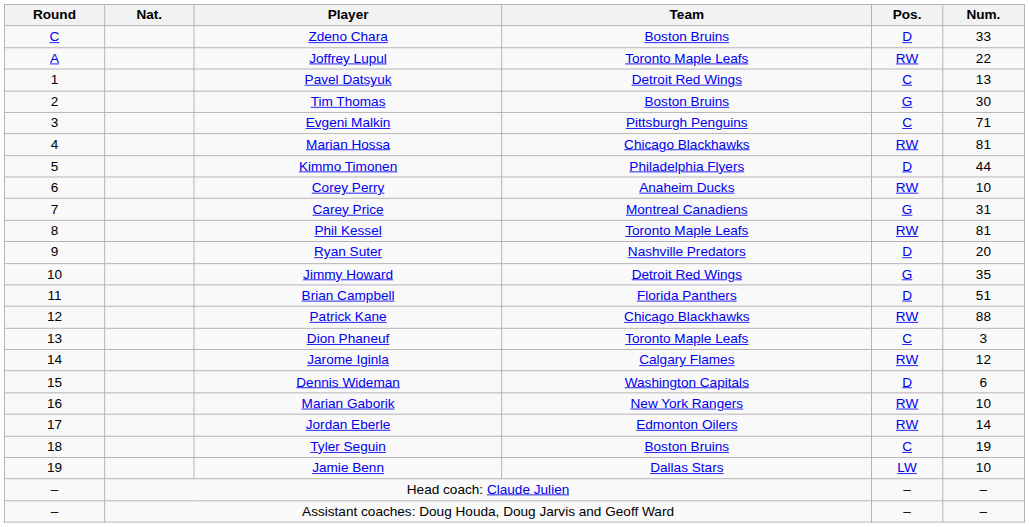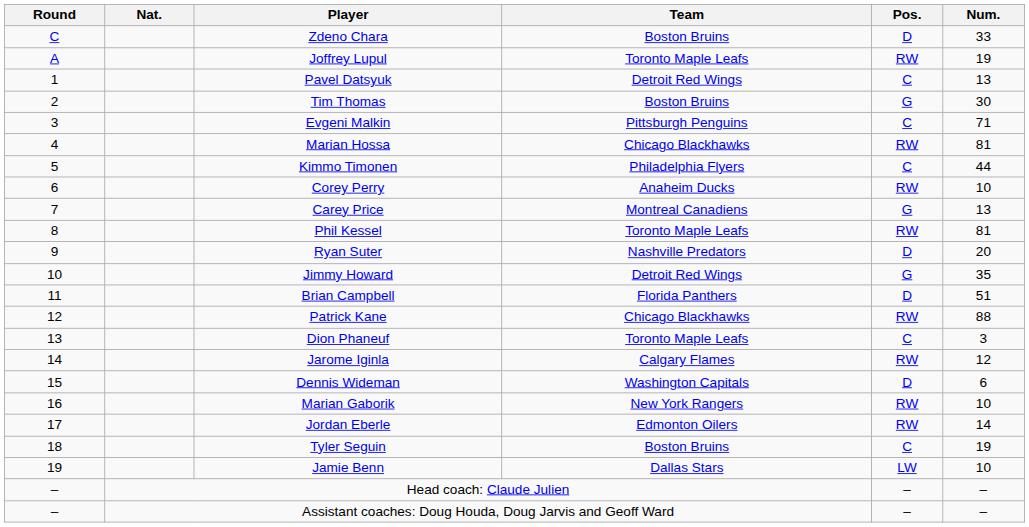 <table width="95%" class="wikitable sortable" style="text-align:center">
 <tr>
 <th>Round</th>
 <th>Nat.</th>
 <th>Player</th>
 <th>Team</th>
 <th>Pos.</th>
 <th>Num.</th>
 </tr>
 <tr>
 <td><a href='#'>C</a></td>
 <td></td>
 <td><a href='#'>Zdeno Chara</a></td>
 <td><a href='#'>Boston Bruins</a></td>
 <td><a href='#'>D</a></td>
 <td>33</td>
 </tr>
 <tr>
 <td><a href='#'>A</a></td>
 <td></td>
 <td><a href='#'>Joffrey Lupul</a></td>
 <td><a href='#'>Toronto Maple Leafs</a></td>
 <td><a href='#'>RW</a></td>
-<td>22</td>
+<td>19</td>
 </tr>
 <tr>
 <td>1</td>
 <td></td>
 <td><a href='#'>Pavel Datsyuk</a></td>
 <td><a href='#'>Detroit Red Wings</a></td>
 <td><a href='#'>C</a></td>
 <td>13</td>
 </tr>
 <tr>
 <td>2</td>
 <td></td>
 <td><a href='#'>Tim Thomas</a></td>
 <td><a href='#'>Boston Bruins</a></td>
 <td><a href='#'>G</a></td>
 <td>30</td>
 </tr>
 <tr>
 <td>3</td>
 <td></td>
 <td><a href='#'>Evgeni Malkin</a></td>
 <td><a href='#'>Pittsburgh Penguins</a></td>
 <td><a href='#'>C</a></td>
 <td>71</td>
 </tr>
 <tr>
 <td>4</td>
 <td></td>
 <td><a href='#'>Marian Hossa</a></td>
 <td><a href='#'>Chicago Blackhawks</a></td>
 <td><a href='#'>RW</a></td>
 <td>81</td>
 </tr>
 <tr>
 <td>5</td>
 <td></td>
 <td><a href='#'>Kimmo Timonen</a></td>
 <td><a href='#'>Philadelphia Flyers</a></td>
-<td><a href='#'>D</a></td>
+<td><a href='#'>C</a></td>
 <td>44</td>
 </tr>
 <tr>
 <td>6</td>
 <td></td>
 <td><a href='#'>Corey Perry</a></td>
 <td><a href='#'>Anaheim Ducks</a></td>
 <td><a href='#'>RW</a></td>
 <td>10</td>
 </tr>
 <tr>
 <td>7</td>
 <td></td>
 <td><a href='#'>Carey Price</a></td>
 <td><a href='#'>Montreal Canadiens</a></td>
 <td><a href='#'>G</a></td>
-<td>31</td>
+<td>13</td>
 </tr>
 <tr>
 <td>8</td>
 <td></td>
 <td><a href='#'>Phil Kessel</a></td>
 <td><a href='#'>Toronto Maple Leafs</a></td>
 <td><a href='#'>RW</a></td>
 <td>81</td>
 </tr>
 <tr>
 <td>9</td>
 <td></td>
 <td><a href='#'>Ryan Suter</a></td>
 <td><a href='#'>Nashville Predators</a></td>
 <td><a href='#'>D</a></td>
 <td>20</td>
 </tr>
 <tr>
 <td>10</td>
 <td></td>
 <td><a href='#'>Jimmy Howard</a></td>
 <td><a href='#'>Detroit Red Wings</a></td>
 <td><a href='#'>G</a></td>
 <td>35</td>
 </tr>
 <tr>
 <td>11</td>
 <td></td>
 <td><a href='#'>Brian Campbell</a></td>
 <td><a href='#'>Florida Panthers</a></td>
 <td><a href='#'>D</a></td>
 <td>51</td>
 </tr>
 <tr>
 <td>12</td>
 <td></td>
 <td><a href='#'>Patrick Kane</a></td>
 <td><a href='#'>Chicago Blackhawks</a></td>
 <td><a href='#'>RW</a></td>
 <td>88</td>
 </tr>
 <tr>
 <td>13</td>
 <td></td>
 <td><a href='#'>Dion Phaneuf</a></td>
 <td><a href='#'>Toronto Maple Leafs</a></td>
 <td><a href='#'>C</a></td>
 <td>3</td>
 </tr>
 <tr>
 <td>14</td>
 <td></td>
 <td><a href='#'>Jarome Iginla</a></td>
 <td><a href='#'>Calgary Flames</a></td>
 <td><a href='#'>RW</a></td>
 <td>12</td>
 </tr>
 <tr>
 <td>15</td>
 <td></td>
 <td><a href='#'>Dennis Wideman</a></td>
 <td><a href='#'>Washington Capitals</a></td>
 <td><a href='#'>D</a></td>
 <td>6</td>
 </tr>
 <tr>
 <td>16</td>
 <td></td>
 <td><a href='#'>Marian Gaborik</a></td>
 <td><a href='#'>New York Rangers</a></td>
 <td><a href='#'>RW</a></td>
 <td>10</td>
 </tr>
 <tr>
 <td>17</td>
 <td></td>
 <td><a href='#'>Jordan Eberle</a></td>
 <td><a href='#'>Edmonton Oilers</a></td>
 <td><a href='#'>RW</a></td>
 <td>14</td>
 </tr>
 <tr>
 <td>18</td>
 <td></td>
 <td><a href='#'>Tyler Seguin</a></td>
 <td><a href='#'>Boston Bruins</a></td>
 <td><a href='#'>C</a></td>
 <td>19</td>
 </tr>
 <tr>
 <td>19</td>
 <td></td>
 <td><a href='#'>Jamie Benn</a></td>
 <td><a href='#'>Dallas Stars</a></td>
 <td><a href='#'>LW</a></td>
 <td>10</td>
 </tr>
 <tr>
 <td>–</td>
 <td colspan=3>Head coach: <a href='#'>Claude Julien</a></td>
 <td>–</td>
 <td>–</td>
 </tr>
 <tr>
 <td>–</td>
 <td colspan=3>Assistant coaches: Doug Houda, Doug Jarvis and Geoff Ward</td>
 <td>–</td>
 <td>–</td>
 </tr>
 </table>
